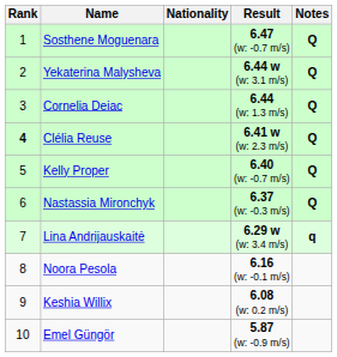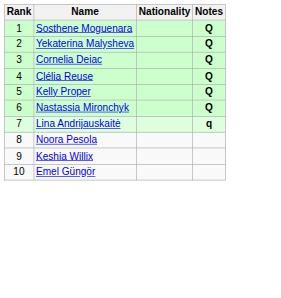 <table class="wikitable sortable" style="text-align:center">
 <tr>
 <th>Rank</th>
 <th>Name</th>
 <th>Nationality</th>
-<th>Result</th>
 <th>Notes</th>
 </tr>
 <tr bgcolor=ccffcc>
 <td>1</td>
 <td align=left><a href='#'>Sosthene Moguenara</a></td>
 <td align=left></td>
-<td><strong>6.47</strong><br><small>(w: -0.7 m/s)</small></td>
 <td><strong>Q</strong></td>
 </tr>
 <tr bgcolor=ccffcc>
 <td>2</td>
 <td align=left><a href='#'>Yekaterina Malysheva</a></td>
 <td align=left></td>
-<td><strong>6.44</strong> <strong>w</strong><br><small>(w: 3.1 m/s)</small></td>
 <td><strong>Q</strong></td>
 </tr>
 <tr bgcolor=ccffcc>
 <td>3</td>
 <td align=left><a href='#'>Cornelia Deiac</a></td>
 <td align=left></td>
-<td><strong>6.44</strong><br><small>(w: 1.3 m/s)</small></td>
 <td><strong>Q</strong></td>
 </tr>
 <tr bgcolor=ccffcc>
-<td><strong>4</strong></td>
+<td>4</td>
 <td align=left><a href='#'>Clélia Reuse</a></td>
 <td align=left></td>
-<td><strong>6.41</strong> <strong>w</strong><br><small>(w: 2.3 m/s)</small></td>
 <td><strong>Q</strong></td>
 </tr>
 <tr bgcolor=ccffcc>
 <td>5</td>
 <td align=left><a href='#'>Kelly Proper</a></td>
 <td align=left></td>
-<td><strong>6.40</strong><br><small>(w: -0.7 m/s)</small></td>
 <td><strong>Q</strong></td>
 </tr>
 <tr bgcolor=ccffcc>
 <td>6</td>
 <td align=left><a href='#'>Nastassia Mironchyk</a></td>
 <td align=left></td>
-<td><strong>6.37</strong><br><small>(w: -0.3 m/s)</small></td>
 <td><strong>Q</strong></td>
 </tr>
 <tr bgcolor=ddffdd>
 <td>7</td>
 <td align=left><a href='#'>Lina Andrijauskaitė</a></td>
 <td align=left></td>
-<td><strong>6.29</strong> <strong>w</strong><br><small>(w: 3.4 m/s)</small></td>
 <td><strong>q</strong></td>
 </tr>
 <tr>
 <td>8</td>
 <td align=left><a href='#'>Noora Pesola</a></td>
 <td align=left></td>
-<td><strong>6.16</strong><br><small>(w: -0.1 m/s)</small></td>
 <td></td>
 </tr>
 <tr>
 <td>9</td>
 <td align=left><a href='#'>Keshia Willix</a></td>
 <td align=left></td>
-<td><strong>6.08</strong><br><small>(w: 0.2 m/s)</small></td>
 <td></td>
 </tr>
 <tr>
 <td>10</td>
 <td align=left><a href='#'>Emel Güngör</a></td>
 <td align=left></td>
-<td><strong>5.87</strong><br><small>(w: -0.9 m/s)</small></td>
 <td></td>
 </tr>
 </table>
